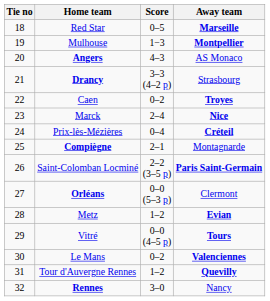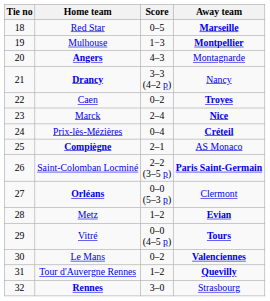 <table class="wikitable" style="text-align:center">
 <tr>
 <th>Tie no</th>
 <th>Home team</th>
 <th>Score</th>
 <th>Away team</th>
 </tr>
 <tr>
 <td>18</td>
 <td><a href='#'>Red Star</a></td>
 <td>0–5</td>
 <td><strong><a href='#'>Marseille</a></strong></td>
 </tr>
 <tr>
 <td>19</td>
 <td><a href='#'>Mulhouse</a></td>
 <td>1−3</td>
 <td><strong><a href='#'>Montpellier</a></strong></td>
 </tr>
 <tr>
 <td>20</td>
 <td><strong><a href='#'>Angers</a></strong></td>
 <td>4–3</td>
-<td><a href='#'>AS Monaco</a></td>
+<td><a href='#'>Montagnarde</a></td>
 </tr>
 <tr>
 <td>21</td>
 <td><strong><a href='#'>Drancy</a></strong></td>
 <td>3–3 <br>(4–2 <a href='#'>p</a>)</td>
-<td><a href='#'>Strasbourg</a></td>
+<td><a href='#'>Nancy</a></td>
 </tr>
 <tr>
 <td>22</td>
 <td><a href='#'>Caen</a></td>
 <td>0–2</td>
 <td><strong><a href='#'>Troyes</a></strong></td>
 </tr>
 <tr>
 <td>23</td>
 <td><a href='#'>Marck</a></td>
 <td>2–4 </td>
 <td><strong><a href='#'>Nice</a></strong></td>
 </tr>
 <tr>
 <td>24</td>
 <td><a href='#'>Prix-lès-Mézières</a></td>
 <td>0–4</td>
 <td><strong><a href='#'>Créteil</a></strong></td>
 </tr>
 <tr>
 <td>25</td>
 <td><strong><a href='#'>Compiègne</a></strong></td>
 <td>2–1 </td>
-<td><a href='#'>Montagnarde</a></td>
+<td><a href='#'>AS Monaco</a></td>
 </tr>
 <tr>
 <td>26</td>
 <td><a href='#'>Saint-Colomban Locminé</a></td>
 <td>2–2 <br>(3–5 <a href='#'>p</a>)</td>
 <td><strong><a href='#'>Paris Saint-Germain</a></strong></td>
 </tr>
 <tr>
 <td>27</td>
 <td><strong><a href='#'>Orléans</a></strong></td>
 <td>0–0 <br>(5–3 <a href='#'>p</a>)</td>
 <td><a href='#'>Clermont</a></td>
 </tr>
 <tr>
 <td>28</td>
 <td><a href='#'>Metz</a></td>
 <td>1–2 </td>
 <td><strong><a href='#'>Evian</a></strong></td>
 </tr>
 <tr>
 <td>29</td>
 <td><a href='#'>Vitré</a></td>
 <td>0–0 <br>(4–5 <a href='#'>p</a>)</td>
 <td><strong><a href='#'>Tours</a></strong></td>
 </tr>
 <tr>
 <td>30</td>
 <td><a href='#'>Le Mans</a></td>
 <td>0–2</td>
 <td><strong><a href='#'>Valenciennes</a></strong></td>
 </tr>
 <tr>
 <td>31</td>
 <td><a href='#'>Tour d'Auvergne Rennes</a></td>
 <td>1–2</td>
 <td><strong><a href='#'>Quevilly</a></strong></td>
 </tr>
 <tr>
 <td>32</td>
 <td><strong><a href='#'>Rennes</a></strong></td>
 <td>3–0</td>
-<td><a href='#'>Nancy</a></td>
+<td><a href='#'>Strasbourg</a></td>
 </tr>
 </table>
